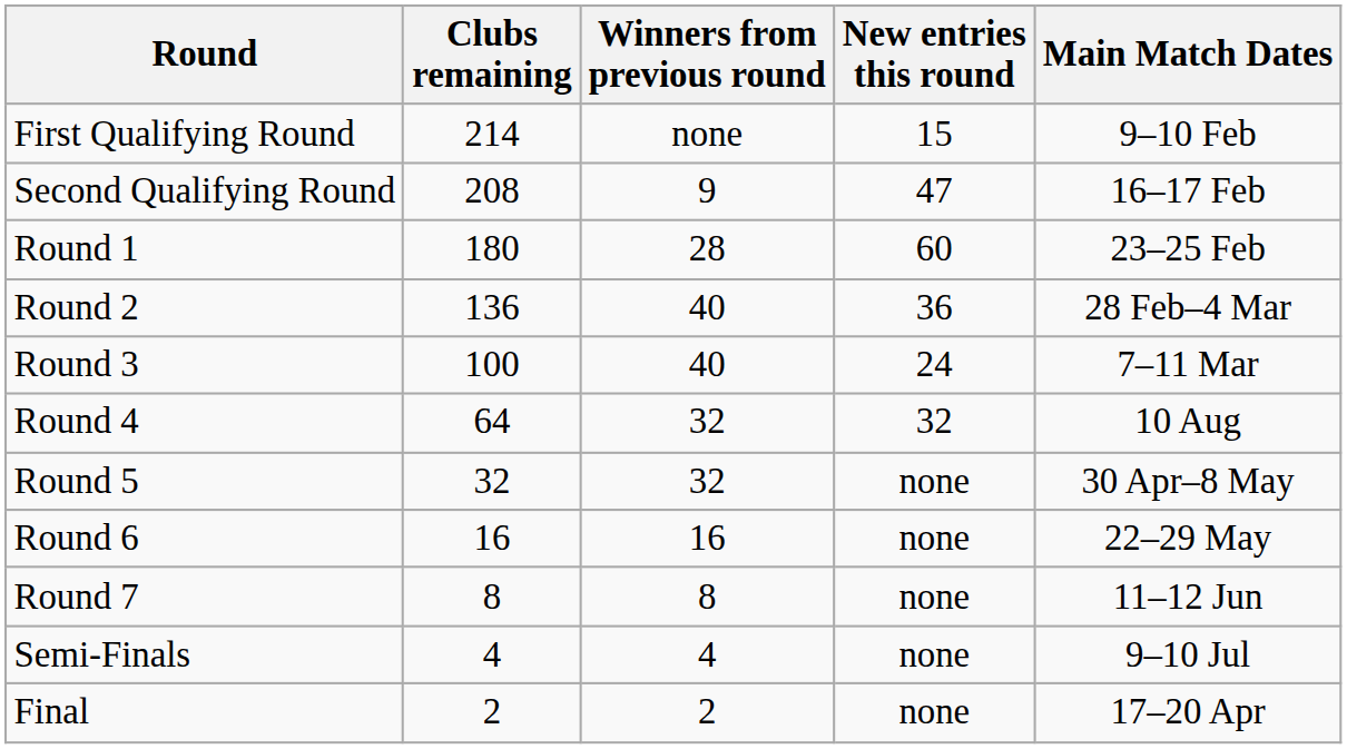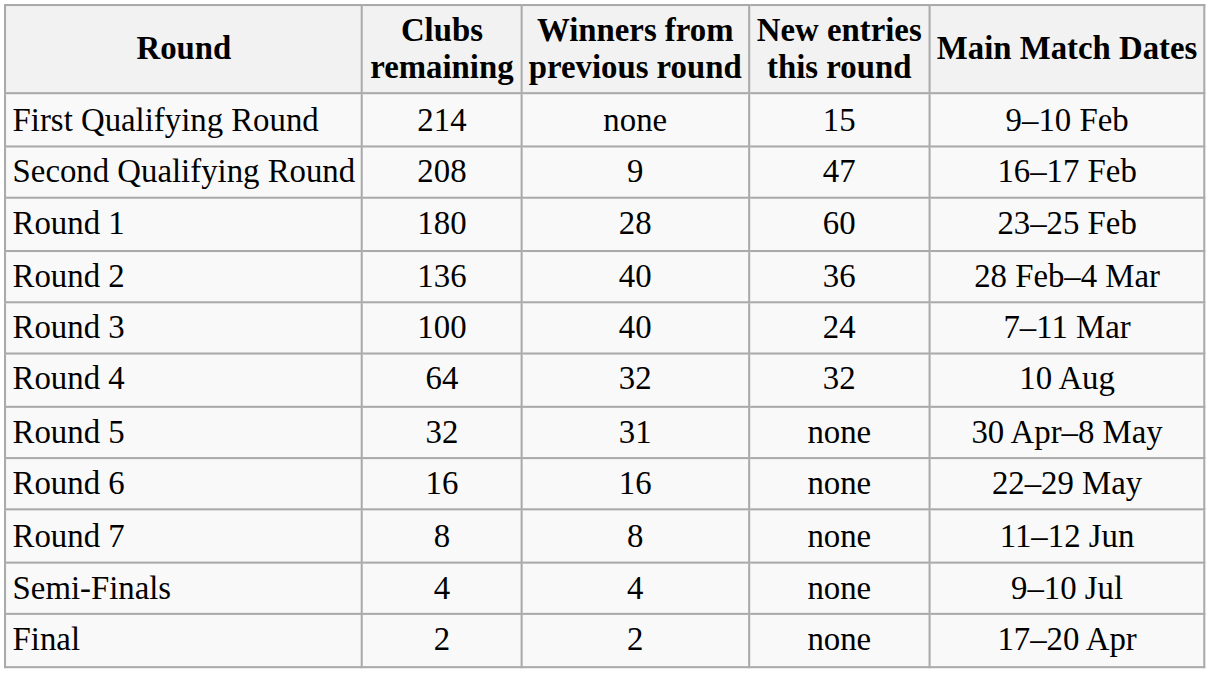 <table class="wikitable">
 <tr>
 <th>Round</th>
 <th>Clubs<br>remaining</th>
 <th>Winners from<br>previous round</th>
 <th>New entries<br>this round</th>
 <th>Main Match Dates</th>
 </tr>
 <tr>
 <td>First Qualifying Round</td>
 <td style="text-align:center;">214</td>
 <td style="text-align:center;">none</td>
 <td style="text-align:center;">15</td>
 <td style="text-align:center;">9–10 Feb</td>
 </tr>
 <tr>
 <td>Second Qualifying Round</td>
 <td style="text-align:center;">208</td>
 <td style="text-align:center;">9</td>
 <td style="text-align:center;">47</td>
 <td style="text-align:center;">16–17 Feb</td>
 </tr>
 <tr>
 <td>Round 1</td>
 <td style="text-align:center;">180</td>
 <td style="text-align:center;">28</td>
 <td style="text-align:center;">60</td>
 <td style="text-align:center;">23–25 Feb</td>
 </tr>
 <tr>
 <td>Round 2</td>
 <td style="text-align:center;">136</td>
 <td style="text-align:center;">40</td>
 <td style="text-align:center;">36</td>
 <td style="text-align:center;">28 Feb–4 Mar</td>
 </tr>
 <tr>
 <td>Round 3</td>
 <td style="text-align:center;">100</td>
 <td style="text-align:center;">40</td>
 <td style="text-align:center;">24</td>
 <td style="text-align:center;">7–11 Mar</td>
 </tr>
 <tr>
 <td>Round 4</td>
 <td style="text-align:center;">64</td>
 <td style="text-align:center;">32</td>
 <td style="text-align:center;">32</td>
 <td style="text-align:center;">10 Aug</td>
 </tr>
 <tr>
 <td>Round 5</td>
 <td style="text-align:center;">32</td>
-<td style="text-align:center;">32</td>
+<td style="text-align:center;">31</td>
 <td style="text-align:center;">none</td>
 <td style="text-align:center;">30 Apr–8 May</td>
 </tr>
 <tr>
 <td>Round 6</td>
 <td style="text-align:center;">16</td>
 <td style="text-align:center;">16</td>
 <td style="text-align:center;">none</td>
 <td style="text-align:center;">22–29 May</td>
 </tr>
 <tr>
 <td>Round 7</td>
 <td style="text-align:center;">8</td>
 <td style="text-align:center;">8</td>
 <td style="text-align:center;">none</td>
 <td style="text-align:center;">11–12 Jun</td>
 </tr>
 <tr>
 <td>Semi-Finals</td>
 <td style="text-align:center;">4</td>
 <td style="text-align:center;">4</td>
 <td style="text-align:center;">none</td>
 <td style="text-align:center;">9–10 Jul</td>
 </tr>
 <tr>
 <td>Final</td>
 <td style="text-align:center;">2</td>
 <td style="text-align:center;">2</td>
 <td style="text-align:center;">none</td>
 <td style="text-align:center;">17–20 Apr</td>
 </tr>
 </table>
